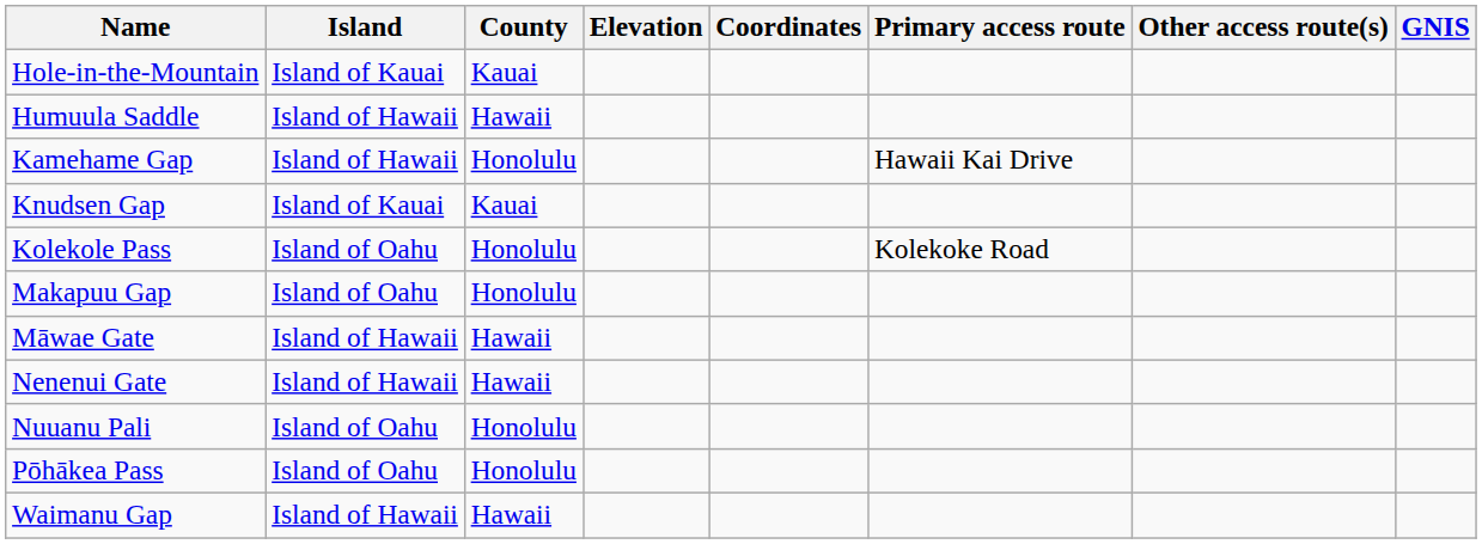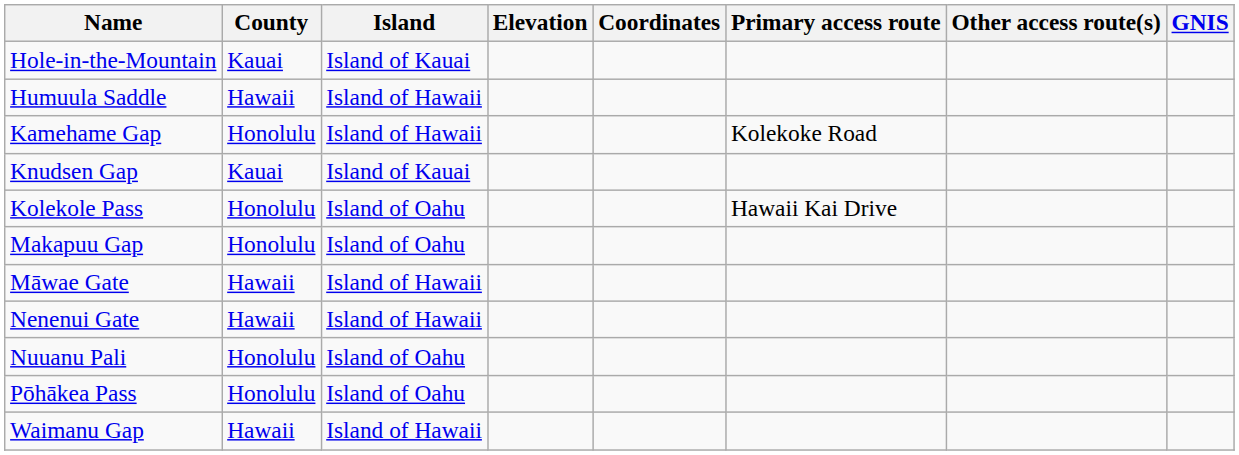 <table class="wikitable sortable">
 <tr>
 <th>Name</th>
+<th>County</th>
 <th>Island</th>
-<th>County</th>
 <th data-sort-type="number">Elevation</th>
 <th>Coordinates</th>
 <th>Primary access route</th>
 <th>Other access route(s)</th>
 <th data-sort-type="number"><a href='#'>GNIS</a></th>
 </tr>
 <tr>
 <td><a href='#'>Hole-in-the-Mountain</a></td>
+<td><a href='#'>Kauai</a></td>
 <td><a href='#'>Island of Kauai</a></td>
-<td><a href='#'>Kauai</a></td>
 <td></td>
 <td></td>
 <td></td>
 <td></td>
 <td align="right"></td>
 </tr>
 <tr>
 <td><a href='#'>Humuula Saddle</a></td>
+<td><a href='#'>Hawaii</a></td>
 <td><a href='#'>Island of Hawaii</a></td>
-<td><a href='#'>Hawaii</a></td>
 <td></td>
 <td></td>
 <td></td>
 <td></td>
 <td align="right"></td>
 </tr>
 <tr>
 <td><a href='#'>Kamehame Gap</a></td>
+<td><a href='#'>Honolulu</a></td>
 <td><a href='#'>Island of Hawaii</a></td>
-<td><a href='#'>Honolulu</a></td>
 <td></td>
 <td></td>
-<td>Hawaii Kai Drive</td>
+<td>Kolekoke Road</td>
 <td></td>
 <td align="right"></td>
 </tr>
 <tr>
 <td><a href='#'>Knudsen Gap</a></td>
+<td><a href='#'>Kauai</a></td>
 <td><a href='#'>Island of Kauai</a></td>
-<td><a href='#'>Kauai</a></td>
 <td></td>
 <td></td>
 <td></td>
 <td></td>
 <td align="right"></td>
 </tr>
 <tr>
 <td><a href='#'>Kolekole Pass</a></td>
+<td><a href='#'>Honolulu</a></td>
 <td><a href='#'>Island of Oahu</a></td>
-<td><a href='#'>Honolulu</a></td>
 <td></td>
 <td></td>
-<td>Kolekoke Road</td>
+<td>Hawaii Kai Drive</td>
 <td></td>
 <td align="right"></td>
 </tr>
 <tr>
 <td><a href='#'>Makapuu Gap</a></td>
+<td><a href='#'>Honolulu</a></td>
 <td><a href='#'>Island of Oahu</a></td>
-<td><a href='#'>Honolulu</a></td>
 <td></td>
 <td></td>
 <td></td>
 <td></td>
 <td align="right"></td>
 </tr>
 <tr>
 <td><a href='#'>Māwae Gate</a></td>
+<td><a href='#'>Hawaii</a></td>
 <td><a href='#'>Island of Hawaii</a></td>
-<td><a href='#'>Hawaii</a></td>
 <td></td>
 <td></td>
 <td></td>
 <td></td>
 <td align="right"></td>
 </tr>
 <tr>
 <td><a href='#'>Nenenui Gate</a></td>
+<td><a href='#'>Hawaii</a></td>
 <td><a href='#'>Island of Hawaii</a></td>
-<td><a href='#'>Hawaii</a></td>
 <td></td>
 <td></td>
 <td></td>
 <td></td>
 <td align="right"></td>
 </tr>
 <tr>
 <td><a href='#'>Nuuanu Pali</a></td>
+<td><a href='#'>Honolulu</a></td>
 <td><a href='#'>Island of Oahu</a></td>
-<td><a href='#'>Honolulu</a></td>
 <td></td>
 <td></td>
 <td></td>
 <td></td>
 <td align="right"></td>
 </tr>
 <tr>
 <td><a href='#'>Pōhākea Pass</a></td>
+<td><a href='#'>Honolulu</a></td>
 <td><a href='#'>Island of Oahu</a></td>
-<td><a href='#'>Honolulu</a></td>
 <td></td>
 <td></td>
 <td></td>
 <td></td>
 <td align="right"></td>
 </tr>
 <tr>
 <td><a href='#'>Waimanu Gap</a></td>
+<td><a href='#'>Hawaii</a></td>
 <td><a href='#'>Island of Hawaii</a></td>
-<td><a href='#'>Hawaii</a></td>
 <td></td>
 <td></td>
 <td></td>
 <td></td>
 <td align="right"></td>
 </tr>
 </table>
